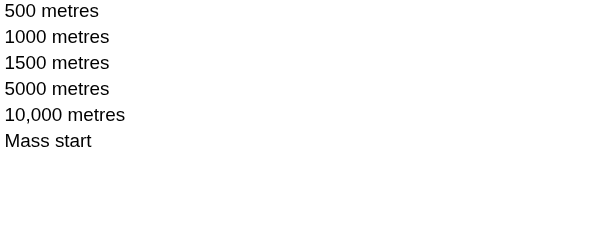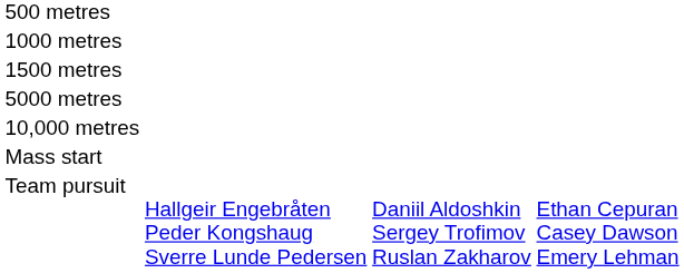 <table>
 <tr valign="top">
 <td>500 metres<br></td>
 <td></td>
 <td></td>
 <td></td>
 </tr>
 <tr valign="top">
 <td>1000 metres<br></td>
 <td></td>
 <td></td>
 <td></td>
 </tr>
 <tr valign="top">
 <td>1500 metres<br></td>
 <td></td>
 <td></td>
 <td></td>
 </tr>
 <tr valign="top">
 <td>5000 metres<br></td>
 <td></td>
 <td></td>
 <td></td>
 </tr>
 <tr valign="top">
 <td>10,000 metres<br></td>
 <td></td>
 <td></td>
 <td></td>
 </tr>
 <tr valign="top">
 <td>Mass start<br></td>
 <td></td>
 <td></td>
 <td></td>
 </tr>
+<tr valign="top">
+<td>Team pursuit<br></td>
+<td><br><a href='#'>Hallgeir Engebråten</a><br><a href='#'>Peder Kongshaug</a><br><a href='#'>Sverre Lunde Pedersen</a></td>
+<td><br><a href='#'>Daniil Aldoshkin</a><br><a href='#'>Sergey Trofimov</a><br><a href='#'>Ruslan Zakharov</a></td>
+<td><br><a href='#'>Ethan Cepuran</a><br><a href='#'>Casey Dawson</a><br><a href='#'>Emery Lehman</a></td>
+</tr>
 </table>
